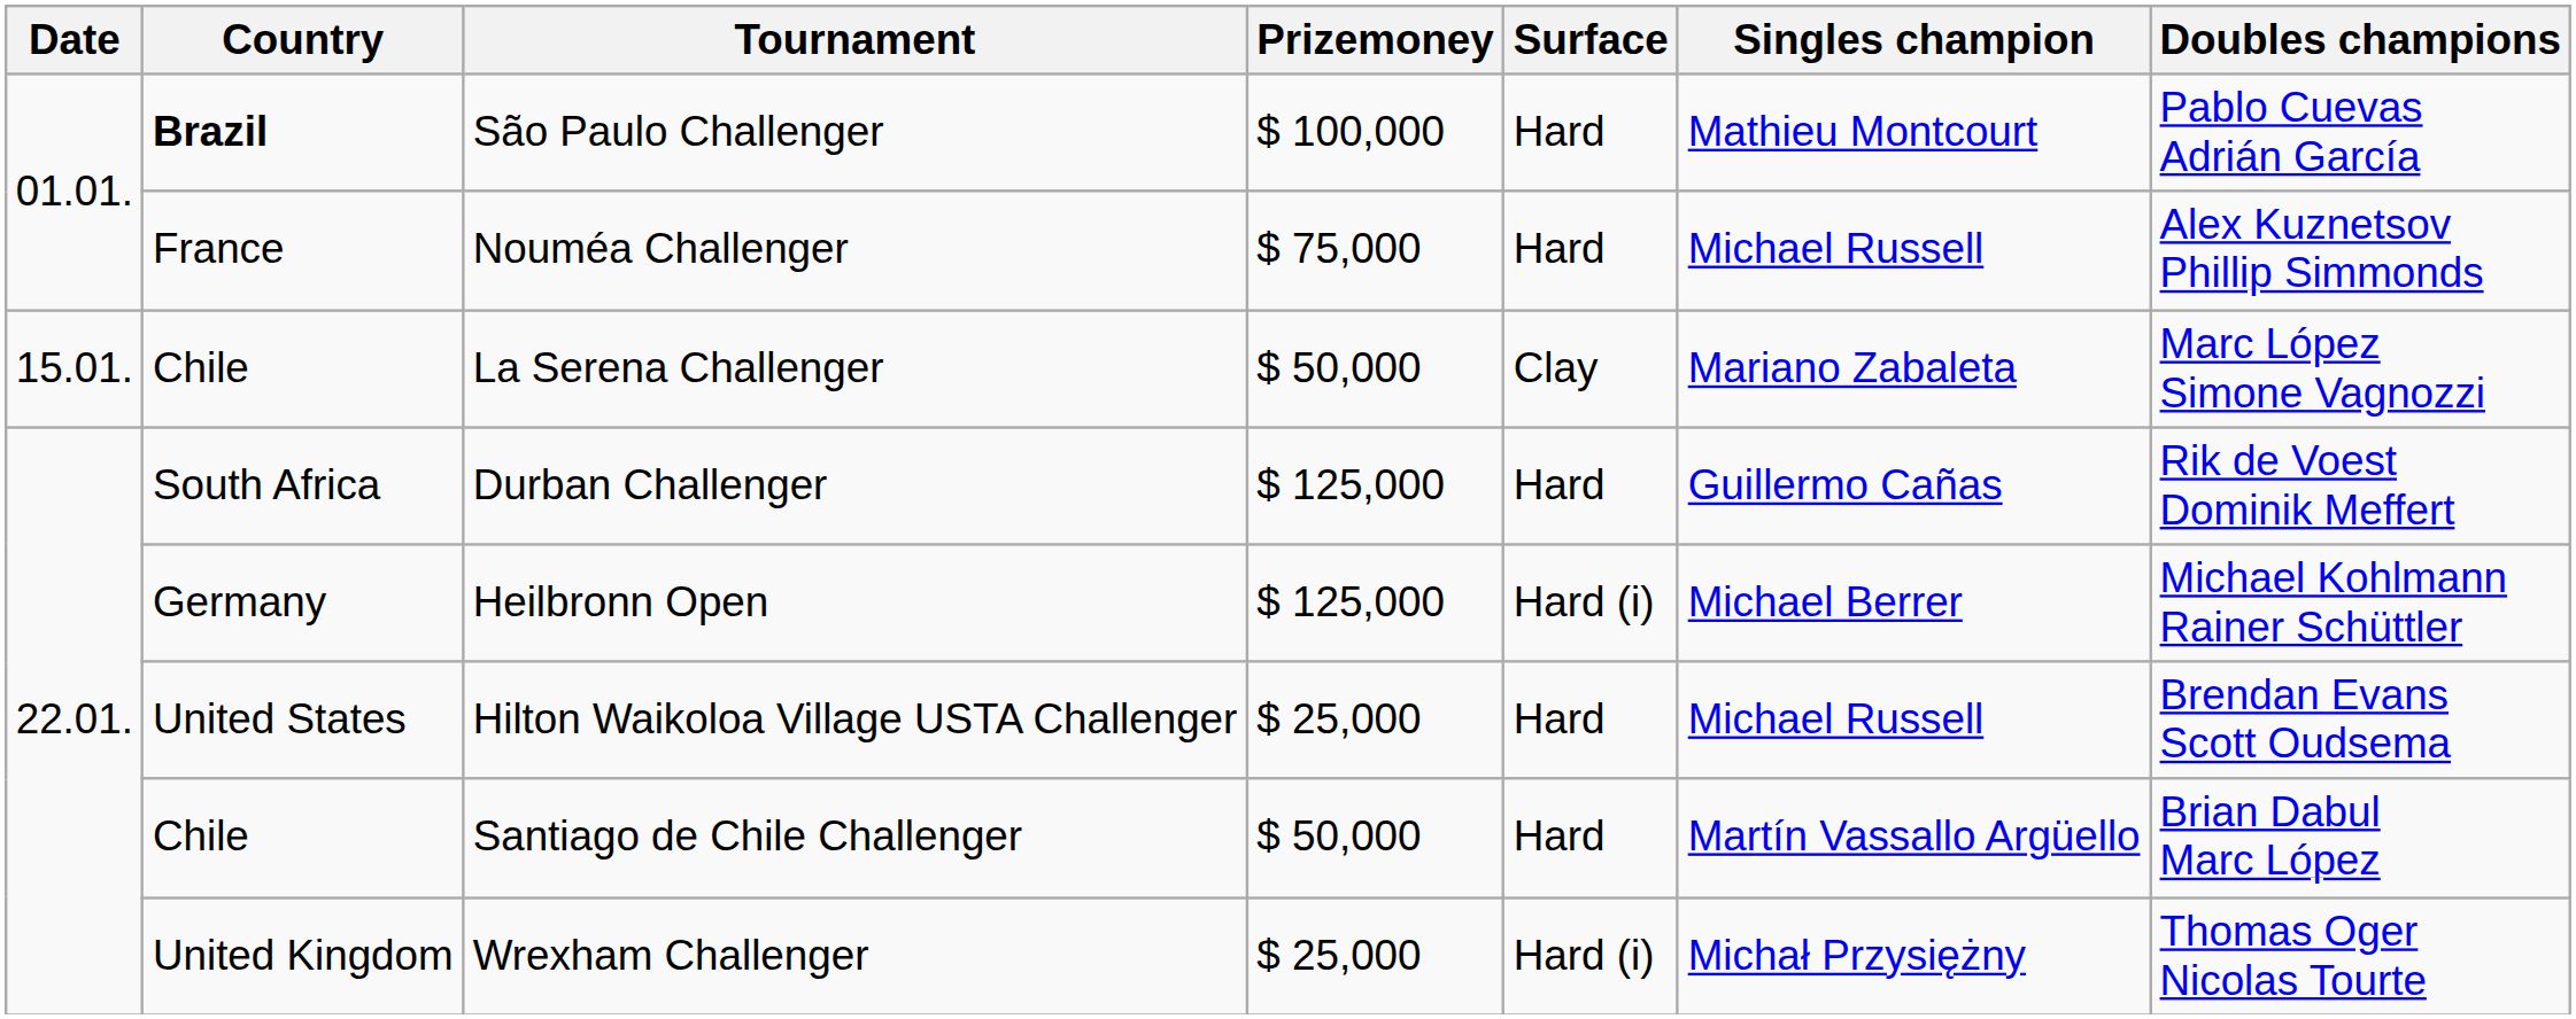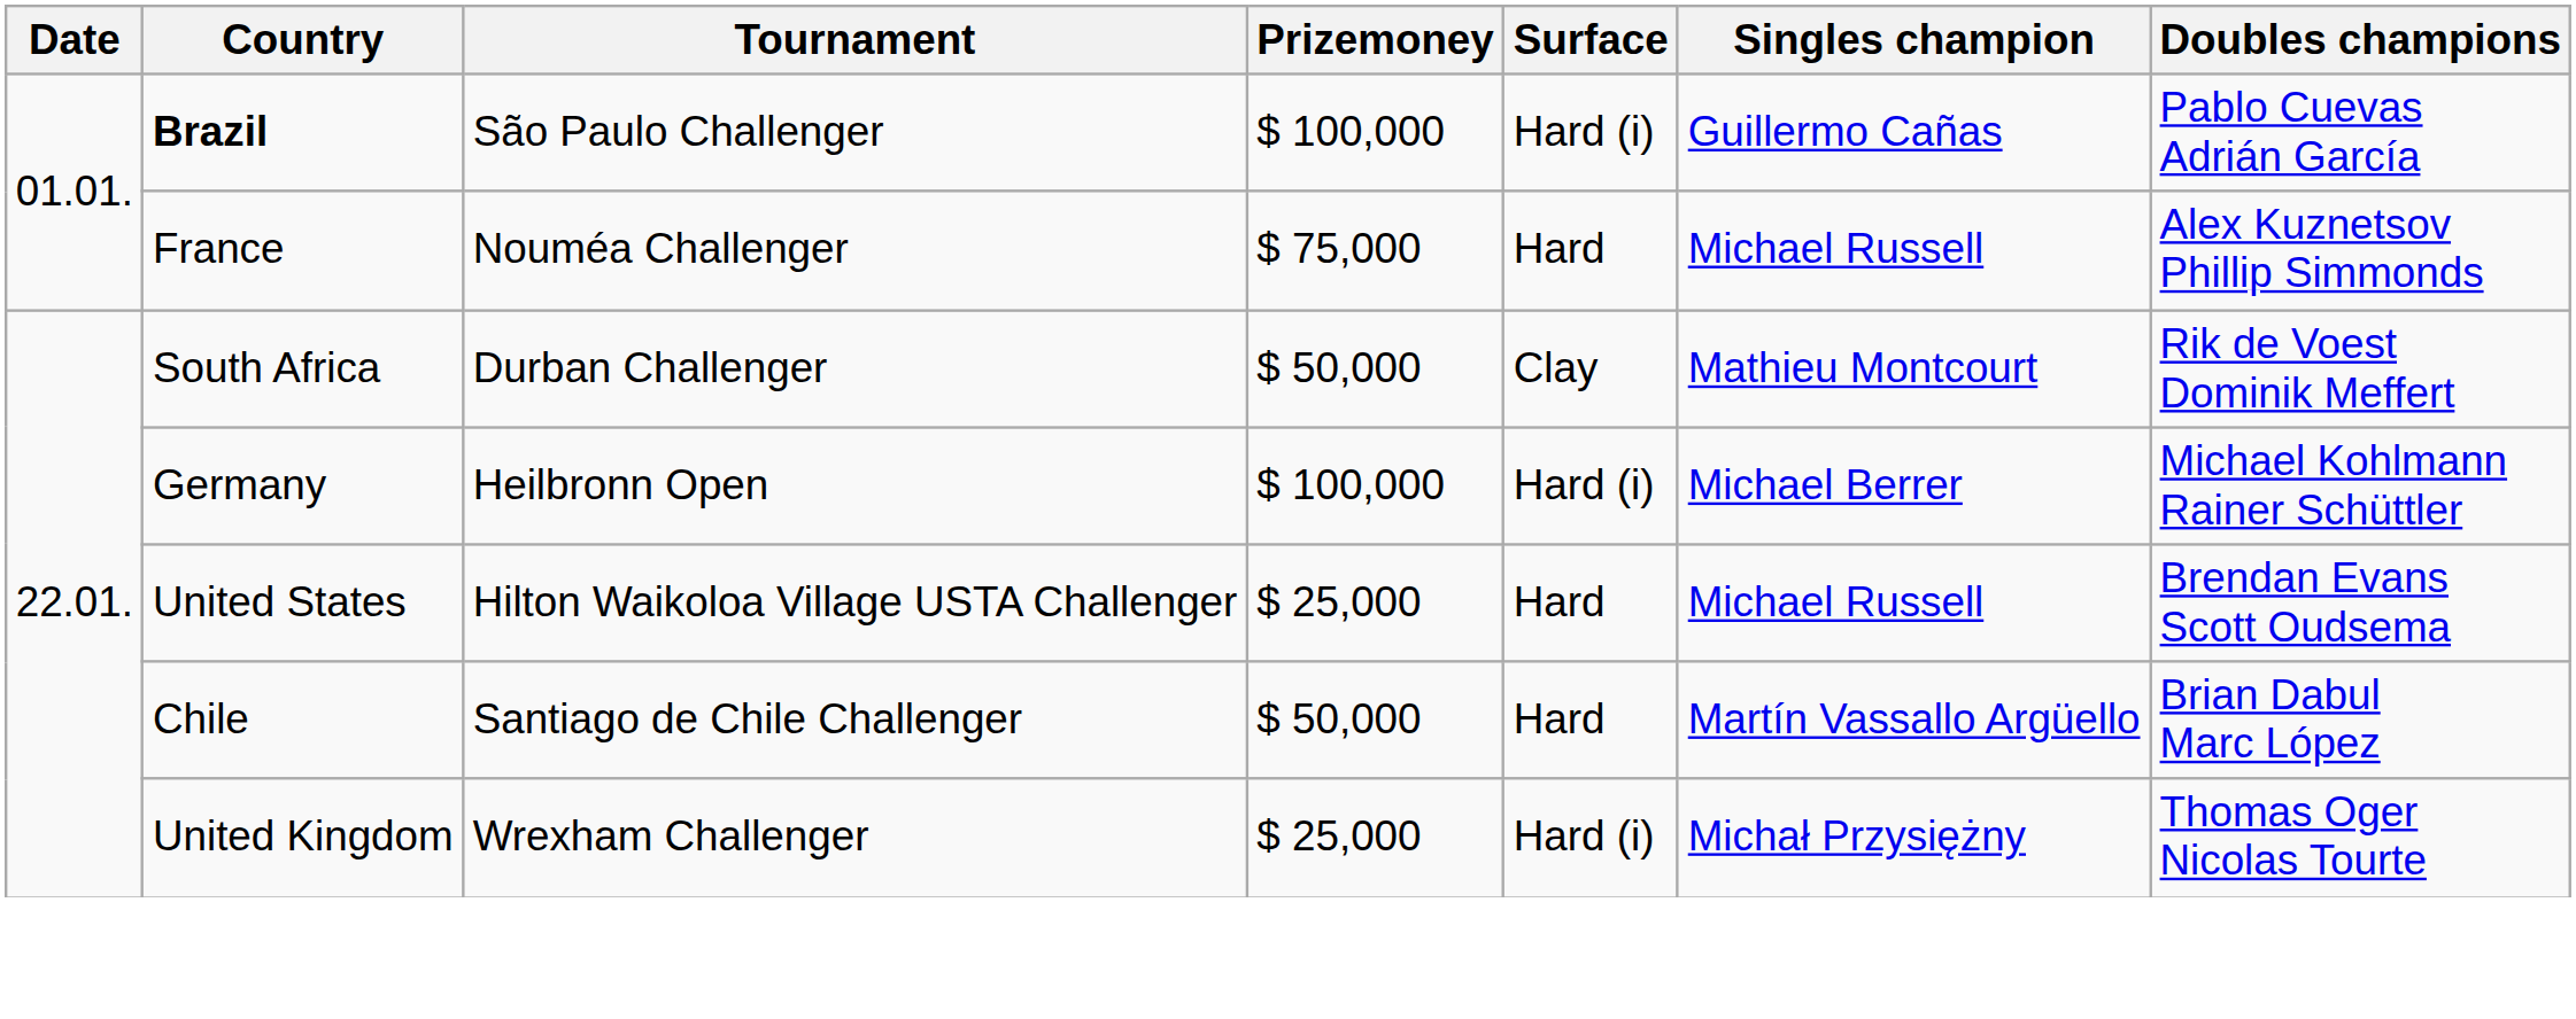 <table class="sortable wikitable" style=font-size:97%>
 <tr>
 <th>Date</th>
 <th>Country</th>
 <th>Tournament</th>
 <th>Prizemoney</th>
 <th>Surface</th>
 <th>Singles champion</th>
 <th>Doubles champions</th>
 </tr>
 <tr>
 <td rowspan="2">01.01.</td>
 <td><strong>Brazil</strong></td>
 <td>São Paulo Challenger</td>
 <td>$ 100,000</td>
-<td>Hard</td>
-<td> <a href='#'>Mathieu Montcourt</a></td>
+<td>Hard (i)</td>
+<td> <a href='#'>Guillermo Cañas</a></td>
 <td> <a href='#'>Pablo Cuevas</a> <br>  <a href='#'>Adrián García</a></td>
 </tr>
 <tr>
 <td>France</td>
 <td>Nouméa Challenger</td>
 <td>$ 75,000</td>
 <td>Hard</td>
 <td> <a href='#'>Michael Russell</a></td>
 <td> <a href='#'>Alex Kuznetsov</a> <br> <a href='#'>Phillip Simmonds</a></td>
 </tr>
 <tr>
-<td>15.01.</td>
-<td>Chile</td>
-<td>La Serena Challenger</td>
-<td>$ 50,000</td>
-<td>Clay</td>
-<td> <a href='#'>Mariano Zabaleta</a></td>
-<td> <a href='#'>Marc López</a><br> <a href='#'>Simone Vagnozzi</a></td>
-</tr>
-<tr>
 <td rowspan="5">22.01.</td>
 <td>South Africa</td>
 <td>Durban Challenger</td>
-<td>$ 125,000</td>
-<td>Hard</td>
-<td> <a href='#'>Guillermo Cañas</a></td>
+<td>$ 50,000</td>
+<td>Clay</td>
+<td> <a href='#'>Mathieu Montcourt</a></td>
 <td> <a href='#'>Rik de Voest</a><br> <a href='#'>Dominik Meffert</a></td>
 </tr>
 <tr>
 <td>Germany</td>
 <td>Heilbronn Open</td>
-<td>$ 125,000</td>
+<td>$ 100,000</td>
 <td>Hard (i)</td>
 <td> <a href='#'>Michael Berrer</a></td>
 <td> <a href='#'>Michael Kohlmann</a><br> <a href='#'>Rainer Schüttler</a></td>
 </tr>
 <tr>
 <td>United States</td>
 <td>Hilton Waikoloa Village USTA Challenger</td>
 <td>$ 25,000</td>
 <td>Hard</td>
 <td> <a href='#'>Michael Russell</a></td>
 <td> <a href='#'>Brendan Evans</a><br> <a href='#'>Scott Oudsema</a></td>
 </tr>
 <tr>
 <td>Chile</td>
 <td>Santiago de Chile Challenger</td>
 <td>$ 50,000</td>
 <td>Hard</td>
 <td> <a href='#'>Martín Vassallo Argüello</a></td>
 <td> <a href='#'>Brian Dabul</a><br> <a href='#'>Marc López</a></td>
 </tr>
 <tr>
 <td>United Kingdom</td>
 <td>Wrexham Challenger</td>
 <td>$ 25,000</td>
 <td>Hard (i)</td>
 <td> <a href='#'>Michał Przysiężny</a></td>
 <td> <a href='#'>Thomas Oger</a><br> <a href='#'>Nicolas Tourte</a></td>
 </tr>
 </table>
